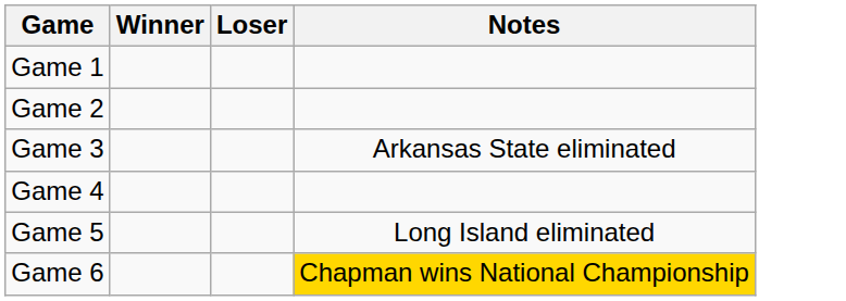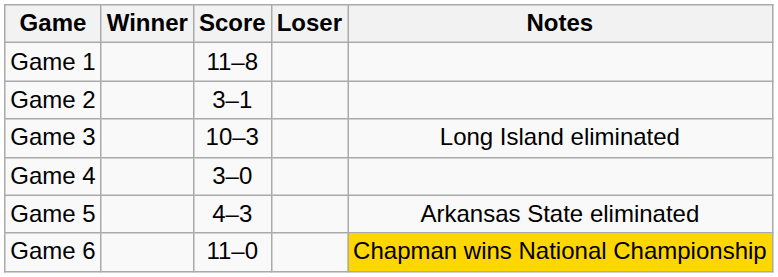 <table class="wikitable">
 <tr style="text-align:center; background:#f2f2f2;">
 <th>Game</th>
 <th>Winner</th>
+<th>Score</th>
 <th>Loser</th>
 <th>Notes</th>
 </tr>
 <tr align=center>
 <td>Game 1</td>
 <td></td>
+<td>11–8</td>
 <td></td>
 <td></td>
 </tr>
 <tr align=center>
 <td>Game 2</td>
 <td></td>
+<td>3–1</td>
 <td></td>
 <td></td>
 </tr>
 <tr align=center>
 <td>Game 3</td>
 <td></td>
+<td>10–3</td>
 <td></td>
-<td>Arkansas State eliminated</td>
+<td>Long Island eliminated</td>
 </tr>
 <tr align=center>
 <td>Game 4</td>
 <td></td>
+<td>3–0</td>
 <td></td>
 <td></td>
 </tr>
 <tr align=center>
 <td>Game 5</td>
 <td></td>
+<td>4–3</td>
 <td></td>
-<td>Long Island eliminated</td>
+<td>Arkansas State eliminated</td>
 </tr>
 <tr align=center>
 <td>Game 6</td>
 <td></td>
+<td>11–0</td>
 <td></td>
 <td style="background: gold;">Chapman wins National Championship</td>
 </tr>
 </table>
